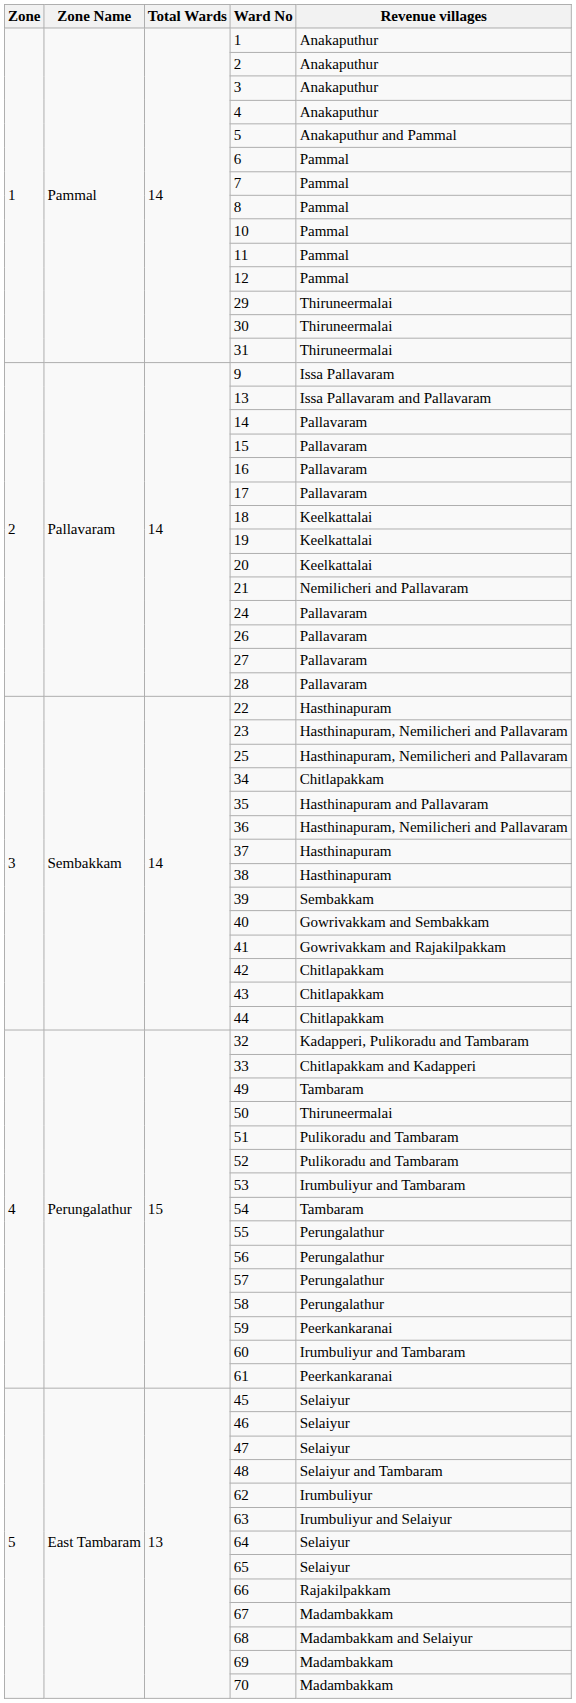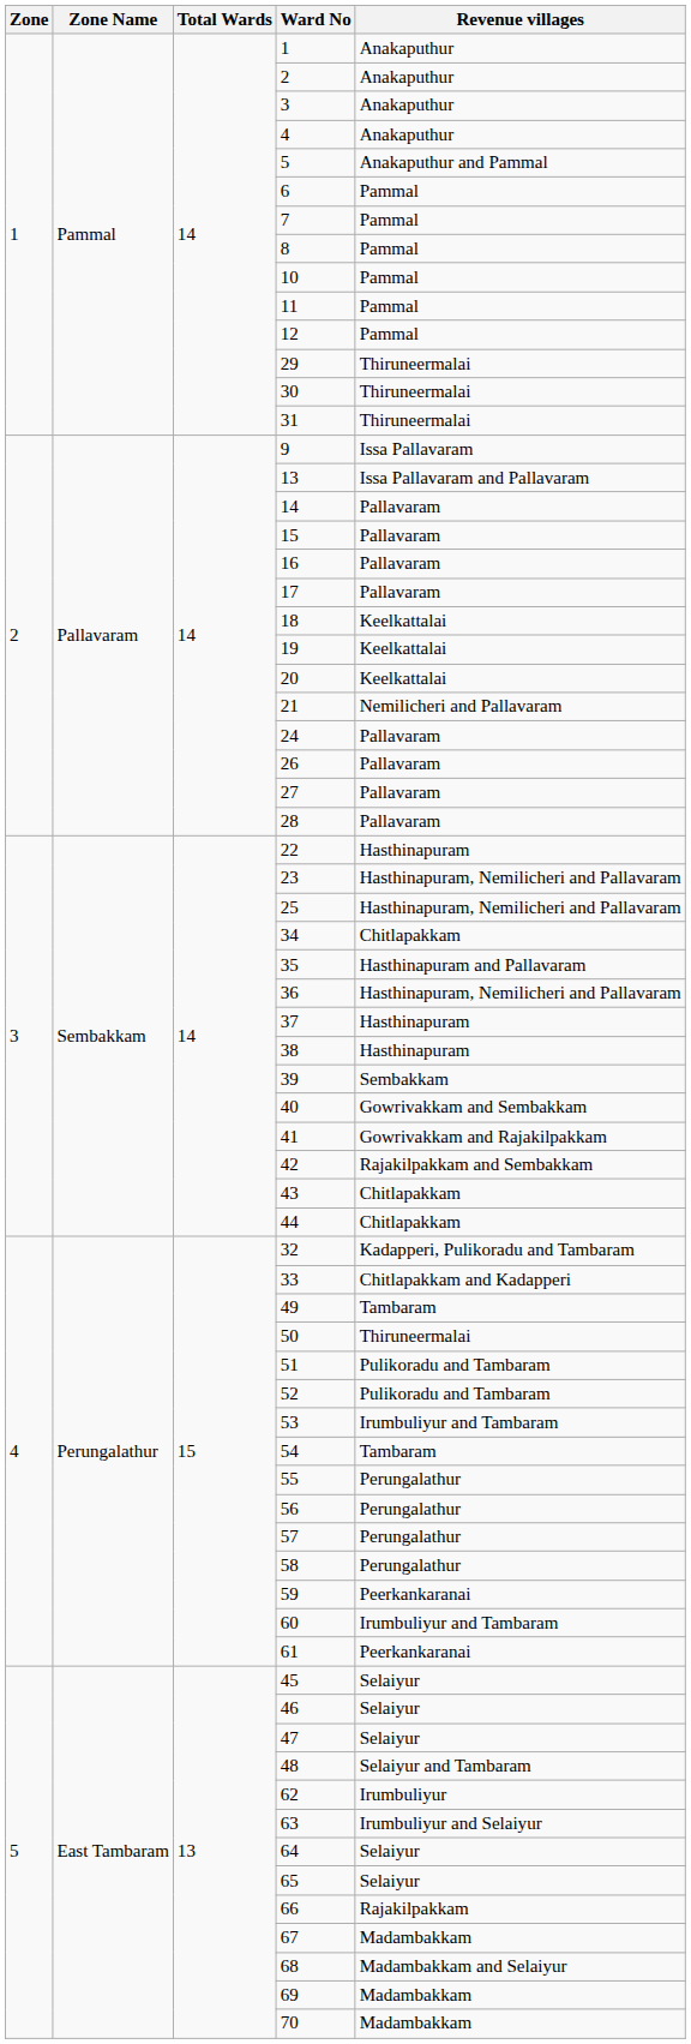 <table class="wikitable sortable">
 <tr>
 <th>Zone</th>
 <th>Zone Name</th>
 <th>Total Wards</th>
 <th>Ward No</th>
 <th>Revenue villages</th>
 </tr>
 <tr>
 <td rowspan="14">1</td>
 <td rowspan="14">Pammal</td>
 <td rowspan="14">14</td>
 <td>1</td>
 <td>Anakaputhur</td>
 </tr>
 <tr>
 <td>2</td>
 <td>Anakaputhur</td>
 </tr>
 <tr>
 <td>3</td>
 <td>Anakaputhur</td>
 </tr>
 <tr>
 <td>4</td>
 <td>Anakaputhur</td>
 </tr>
 <tr>
 <td>5</td>
 <td>Anakaputhur and Pammal</td>
 </tr>
 <tr>
 <td>6</td>
 <td>Pammal</td>
 </tr>
 <tr>
 <td>7</td>
 <td>Pammal</td>
 </tr>
 <tr>
 <td>8</td>
 <td>Pammal</td>
 </tr>
 <tr>
 <td>10</td>
 <td>Pammal</td>
 </tr>
 <tr>
 <td>11</td>
 <td>Pammal</td>
 </tr>
 <tr>
 <td>12</td>
 <td>Pammal</td>
 </tr>
 <tr>
 <td>29</td>
 <td>Thiruneermalai</td>
 </tr>
 <tr>
 <td>30</td>
 <td>Thiruneermalai</td>
 </tr>
 <tr>
 <td>31</td>
 <td>Thiruneermalai</td>
 </tr>
 <tr>
 <td rowspan="14">2</td>
 <td rowspan="14">Pallavaram</td>
 <td rowspan="14">14</td>
 <td>9</td>
 <td>Issa Pallavaram</td>
 </tr>
 <tr>
 <td>13</td>
 <td>Issa Pallavaram and Pallavaram</td>
 </tr>
 <tr>
 <td>14</td>
 <td>Pallavaram</td>
 </tr>
 <tr>
 <td>15</td>
 <td>Pallavaram</td>
 </tr>
 <tr>
 <td>16</td>
 <td>Pallavaram</td>
 </tr>
 <tr>
 <td>17</td>
 <td>Pallavaram</td>
 </tr>
 <tr>
 <td>18</td>
 <td>Keelkattalai</td>
 </tr>
 <tr>
 <td>19</td>
 <td>Keelkattalai</td>
 </tr>
 <tr>
 <td>20</td>
 <td>Keelkattalai</td>
 </tr>
 <tr>
 <td>21</td>
 <td>Nemilicheri and Pallavaram</td>
 </tr>
 <tr>
 <td>24</td>
 <td>Pallavaram</td>
 </tr>
 <tr>
 <td>26</td>
 <td>Pallavaram</td>
 </tr>
 <tr>
 <td>27</td>
 <td>Pallavaram</td>
 </tr>
 <tr>
 <td>28</td>
 <td>Pallavaram</td>
 </tr>
 <tr>
 <td rowspan="14">3</td>
 <td rowspan="14">Sembakkam</td>
 <td rowspan="14">14</td>
 <td>22</td>
 <td>Hasthinapuram</td>
 </tr>
 <tr>
 <td>23</td>
 <td>Hasthinapuram, Nemilicheri and Pallavaram</td>
 </tr>
 <tr>
 <td>25</td>
 <td>Hasthinapuram, Nemilicheri and Pallavaram</td>
 </tr>
 <tr>
 <td>34</td>
 <td>Chitlapakkam</td>
 </tr>
 <tr>
 <td>35</td>
 <td>Hasthinapuram and Pallavaram</td>
 </tr>
 <tr>
 <td>36</td>
 <td>Hasthinapuram, Nemilicheri and Pallavaram</td>
 </tr>
 <tr>
 <td>37</td>
 <td>Hasthinapuram</td>
 </tr>
 <tr>
 <td>38</td>
 <td>Hasthinapuram</td>
 </tr>
 <tr>
 <td>39</td>
 <td>Sembakkam</td>
 </tr>
 <tr>
 <td>40</td>
 <td>Gowrivakkam and Sembakkam</td>
 </tr>
 <tr>
 <td>41</td>
 <td>Gowrivakkam and Rajakilpakkam</td>
 </tr>
 <tr>
 <td>42</td>
-<td>Chitlapakkam</td>
+<td>Rajakilpakkam and Sembakkam</td>
 </tr>
 <tr>
 <td>43</td>
 <td>Chitlapakkam</td>
 </tr>
 <tr>
 <td>44</td>
 <td>Chitlapakkam</td>
 </tr>
 <tr>
 <td rowspan="15">4</td>
 <td rowspan="15">Perungalathur</td>
 <td rowspan="15">15</td>
 <td>32</td>
 <td>Kadapperi, Pulikoradu and Tambaram</td>
 </tr>
 <tr>
 <td>33</td>
 <td>Chitlapakkam and Kadapperi</td>
 </tr>
 <tr>
 <td>49</td>
 <td>Tambaram</td>
 </tr>
 <tr>
 <td>50</td>
 <td>Thiruneermalai</td>
 </tr>
 <tr>
 <td>51</td>
 <td>Pulikoradu and Tambaram</td>
 </tr>
 <tr>
 <td>52</td>
 <td>Pulikoradu and Tambaram</td>
 </tr>
 <tr>
 <td>53</td>
 <td>Irumbuliyur and Tambaram</td>
 </tr>
 <tr>
 <td>54</td>
 <td>Tambaram</td>
 </tr>
 <tr>
 <td>55</td>
 <td>Perungalathur</td>
 </tr>
 <tr>
 <td>56</td>
 <td>Perungalathur</td>
 </tr>
 <tr>
 <td>57</td>
 <td>Perungalathur</td>
 </tr>
 <tr>
 <td>58</td>
 <td>Perungalathur</td>
 </tr>
 <tr>
 <td>59</td>
 <td>Peerkankaranai</td>
 </tr>
 <tr>
 <td>60</td>
 <td>Irumbuliyur and Tambaram</td>
 </tr>
 <tr>
 <td>61</td>
 <td>Peerkankaranai</td>
 </tr>
 <tr>
 <td rowspan="13">5</td>
 <td rowspan="13">East Tambaram</td>
 <td rowspan="13">13</td>
 <td>45</td>
 <td>Selaiyur</td>
 </tr>
 <tr>
 <td>46</td>
 <td>Selaiyur</td>
 </tr>
 <tr>
 <td>47</td>
 <td>Selaiyur</td>
 </tr>
 <tr>
 <td>48</td>
 <td>Selaiyur and Tambaram</td>
 </tr>
 <tr>
 <td>62</td>
 <td>Irumbuliyur</td>
 </tr>
 <tr>
 <td>63</td>
 <td>Irumbuliyur and Selaiyur</td>
 </tr>
 <tr>
 <td>64</td>
 <td>Selaiyur</td>
 </tr>
 <tr>
 <td>65</td>
 <td>Selaiyur</td>
 </tr>
 <tr>
 <td>66</td>
 <td>Rajakilpakkam</td>
 </tr>
 <tr>
 <td>67</td>
 <td>Madambakkam</td>
 </tr>
 <tr>
 <td>68</td>
 <td>Madambakkam and Selaiyur</td>
 </tr>
 <tr>
 <td>69</td>
 <td>Madambakkam</td>
 </tr>
 <tr>
 <td>70</td>
 <td>Madambakkam</td>
 </tr>
 </table>
